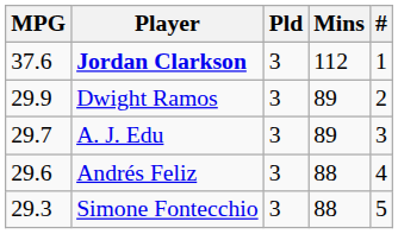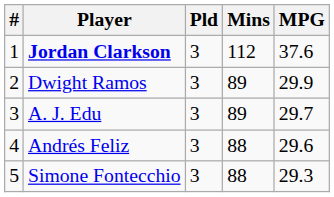 <table class=wikitable width=auto>
 <tr>
-<th>MPG</th>
+<th>#</th>
 <th>Player</th>
 <th>Pld</th>
 <th>Mins</th>
-<th>#</th>
+<th>MPG</th>
 </tr>
 <tr>
-<td>37.6</td>
+<td>1</td>
 <td> <strong><a href='#'>Jordan Clarkson</a></strong></td>
 <td>3</td>
 <td>112</td>
-<td>1</td>
+<td>37.6</td>
 </tr>
 <tr>
-<td>29.9</td>
+<td>2</td>
 <td> <a href='#'>Dwight Ramos</a></td>
 <td>3</td>
 <td>89</td>
-<td>2</td>
+<td>29.9</td>
 </tr>
 <tr>
-<td>29.7</td>
+<td>3</td>
 <td> <a href='#'>A. J. Edu</a></td>
 <td>3</td>
 <td>89</td>
-<td>3</td>
+<td>29.7</td>
 </tr>
 <tr>
-<td>29.6</td>
+<td>4</td>
 <td> <a href='#'>Andrés Feliz</a></td>
 <td>3</td>
 <td>88</td>
-<td>4</td>
+<td>29.6</td>
 </tr>
 <tr>
-<td>29.3</td>
+<td>5</td>
 <td> <a href='#'>Simone Fontecchio</a></td>
 <td>3</td>
 <td>88</td>
-<td>5</td>
+<td>29.3</td>
 </tr>
 </table>
